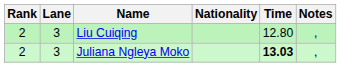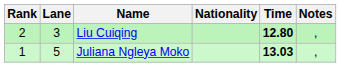 <table class="wikitable sortable" style="text-align:center">
 <tr>
 <th>Rank</th>
 <th>Lane</th>
 <th>Name</th>
 <th>Nationality</th>
 <th>Time</th>
 <th>Notes</th>
 </tr>
 <tr bgcolor=bbf3bb>
 <td>2</td>
 <td>3</td>
 <td align="left"><a href='#'>Liu Cuiqing</a></td>
 <td align="left"></td>
-<td>12.80</td>
+<td><strong>12.80</strong></td>
 <td>, </td>
 </tr>
 <tr bgcolor=ccf9cc>
-<td>2</td>
-<td>3</td>
+<td>1</td>
+<td>5</td>
 <td align="left"><a href='#'>Juliana Ngleya Moko</a></td>
 <td align="left"></td>
 <td><strong>13.03</strong></td>
 <td>, </td>
 </tr>
 </table>
